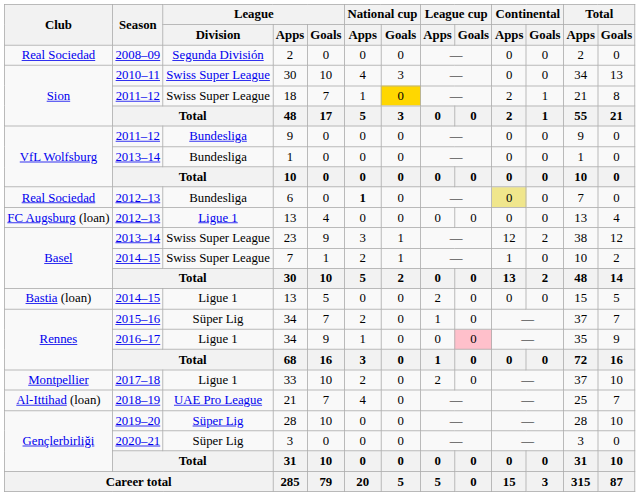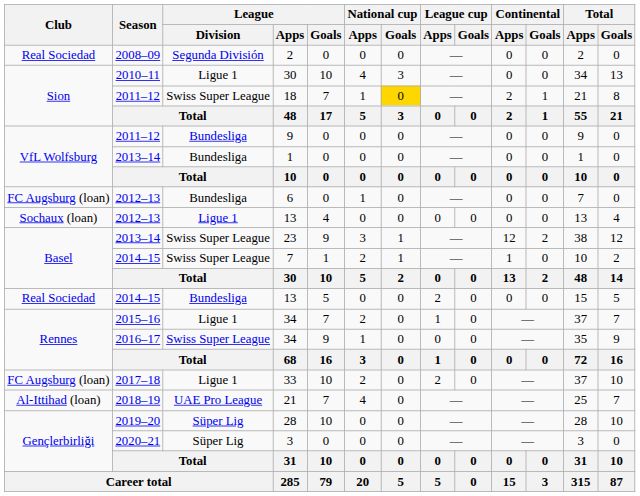 <table class="wikitable" style="text-align:center">
 <tr>
 <th rowspan="2">Club</th>
 <th rowspan="2">Season</th>
 <th colspan="3">League</th>
 <th colspan="2">National cup</th>
 <th colspan="2">League cup</th>
 <th colspan="2">Continental</th>
 <th colspan="2">Total</th>
 </tr>
 <tr>
 <th>Division</th>
 <th>Apps</th>
 <th>Goals</th>
 <th>Apps</th>
 <th>Goals</th>
 <th>Apps</th>
 <th>Goals</th>
 <th>Apps</th>
 <th>Goals</th>
 <th>Apps</th>
 <th>Goals</th>
 </tr>
 <tr>
 <td><a href='#'>Real Sociedad</a></td>
 <td><a href='#'>2008–09</a></td>
 <td><a href='#'>Segunda División</a></td>
 <td>2</td>
 <td>0</td>
 <td>0</td>
 <td>0</td>
 <td colspan="2">—</td>
 <td>0</td>
 <td>0</td>
 <td>2</td>
 <td>0</td>
 </tr>
 <tr>
 <td rowspan="3"><a href='#'>Sion</a></td>
 <td><a href='#'>2010–11</a></td>
-<td><a href='#'>Swiss Super League</a></td>
+<td>Ligue 1</td>
 <td>30</td>
 <td>10</td>
 <td>4</td>
 <td>3</td>
 <td colspan="2">—</td>
 <td>0</td>
 <td>0</td>
 <td>34</td>
 <td>13</td>
 </tr>
 <tr>
 <td><a href='#'>2011–12</a></td>
 <td>Swiss Super League</td>
 <td>18</td>
 <td>7</td>
 <td>1</td>
 <td style="background: gold;">0</td>
 <td colspan="2">—</td>
 <td>2</td>
 <td>1</td>
 <td>21</td>
 <td>8</td>
 </tr>
 <tr>
 <th colspan="2">Total</th>
 <th>48</th>
 <th>17</th>
 <th>5</th>
 <th>3</th>
 <th>0</th>
 <th>0</th>
 <th>2</th>
 <th>1</th>
 <th>55</th>
 <th>21</th>
 </tr>
 <tr>
 <td rowspan="3"><a href='#'>VfL Wolfsburg</a></td>
 <td><a href='#'>2011–12</a></td>
 <td><a href='#'>Bundesliga</a></td>
 <td>9</td>
 <td>0</td>
 <td>0</td>
 <td>0</td>
 <td colspan="2">—</td>
 <td>0</td>
 <td>0</td>
 <td>9</td>
 <td>0</td>
 </tr>
 <tr>
 <td><a href='#'>2013–14</a></td>
 <td>Bundesliga</td>
 <td>1</td>
 <td>0</td>
 <td>0</td>
 <td>0</td>
 <td colspan="2">—</td>
 <td>0</td>
 <td>0</td>
 <td>1</td>
 <td>0</td>
 </tr>
 <tr>
 <th colspan="2">Total</th>
 <th>10</th>
 <th>0</th>
 <th>0</th>
 <th>0</th>
 <th>0</th>
 <th>0</th>
 <th>0</th>
 <th>0</th>
 <th>10</th>
 <th>0</th>
 </tr>
 <tr>
-<td><a href='#'>Real Sociedad</a></td>
+<td><a href='#'>FC Augsburg</a> (loan)</td>
 <td><a href='#'>2012–13</a></td>
 <td>Bundesliga</td>
 <td>6</td>
 <td>0</td>
-<td><strong>1</strong></td>
+<td>1</td>
 <td>0</td>
 <td colspan="2">—</td>
-<td style="background: khaki;">0</td>
+<td>0</td>
 <td>0</td>
 <td>7</td>
 <td>0</td>
 </tr>
 <tr>
-<td><a href='#'>FC Augsburg</a> (loan)</td>
+<td><a href='#'>Sochaux</a> (loan)</td>
 <td><a href='#'>2012–13</a></td>
 <td><a href='#'>Ligue 1</a></td>
 <td>13</td>
 <td>4</td>
 <td>0</td>
 <td>0</td>
 <td>0</td>
 <td>0</td>
 <td>0</td>
 <td>0</td>
 <td>13</td>
 <td>4</td>
 </tr>
 <tr>
 <td rowspan="3"><a href='#'>Basel</a></td>
 <td><a href='#'>2013–14</a></td>
 <td>Swiss Super League</td>
 <td>23</td>
 <td>9</td>
 <td>3</td>
 <td>1</td>
 <td colspan="2">—</td>
 <td>12</td>
 <td>2</td>
 <td>38</td>
 <td>12</td>
 </tr>
 <tr>
 <td><a href='#'>2014–15</a></td>
 <td>Swiss Super League</td>
 <td>7</td>
 <td>1</td>
 <td>2</td>
 <td>1</td>
 <td colspan="2">—</td>
 <td>1</td>
 <td>0</td>
 <td>10</td>
 <td>2</td>
 </tr>
 <tr>
 <th colspan="2">Total</th>
 <th>30</th>
 <th>10</th>
 <th>5</th>
 <th>2</th>
 <th>0</th>
 <th>0</th>
 <th>13</th>
 <th>2</th>
 <th>48</th>
 <th>14</th>
 </tr>
 <tr>
-<td><a href='#'>Bastia</a> (loan)</td>
+<td><a href='#'>Real Sociedad</a></td>
 <td><a href='#'>2014–15</a></td>
-<td>Ligue 1</td>
+<td><a href='#'>Bundesliga</a></td>
 <td>13</td>
 <td>5</td>
 <td>0</td>
 <td>0</td>
 <td>2</td>
 <td>0</td>
 <td>0</td>
 <td>0</td>
 <td>15</td>
 <td>5</td>
 </tr>
 <tr>
 <td rowspan="3"><a href='#'>Rennes</a></td>
 <td><a href='#'>2015–16</a></td>
-<td>Süper Lig</td>
+<td>Ligue 1</td>
 <td>34</td>
 <td>7</td>
 <td>2</td>
 <td>0</td>
 <td>1</td>
 <td>0</td>
 <td colspan="2">—</td>
 <td>37</td>
 <td>7</td>
 </tr>
 <tr>
 <td><a href='#'>2016–17</a></td>
-<td>Ligue 1</td>
+<td><a href='#'>Swiss Super League</a></td>
 <td>34</td>
 <td>9</td>
 <td>1</td>
 <td>0</td>
 <td>0</td>
-<td style="background: pink;">0</td>
+<td>0</td>
 <td colspan="2">—</td>
 <td>35</td>
 <td>9</td>
 </tr>
 <tr>
 <th colspan="2">Total</th>
 <th>68</th>
 <th>16</th>
 <th>3</th>
 <th>0</th>
 <th>1</th>
 <th>0</th>
 <th>0</th>
 <th>0</th>
 <th>72</th>
 <th>16</th>
 </tr>
 <tr>
-<td><a href='#'>Montpellier</a></td>
+<td><a href='#'>FC Augsburg</a> (loan)</td>
 <td><a href='#'>2017–18</a></td>
 <td>Ligue 1</td>
 <td>33</td>
 <td>10</td>
 <td>2</td>
 <td>0</td>
 <td>2</td>
 <td>0</td>
 <td colspan="2">—</td>
 <td>37</td>
 <td>10</td>
 </tr>
 <tr>
 <td><a href='#'>Al-Ittihad</a> (loan)</td>
 <td><a href='#'>2018–19</a></td>
 <td><a href='#'>UAE Pro League</a></td>
 <td>21</td>
 <td>7</td>
 <td>4</td>
 <td>0</td>
 <td colspan="2">—</td>
 <td colspan="2">—</td>
 <td>25</td>
 <td>7</td>
 </tr>
 <tr>
 <td rowspan="3"><a href='#'>Gençlerbirliği</a></td>
 <td><a href='#'>2019–20</a></td>
 <td><a href='#'>Süper Lig</a></td>
 <td>28</td>
 <td>10</td>
 <td>0</td>
 <td>0</td>
 <td colspan="2">—</td>
 <td colspan="2">—</td>
 <td>28</td>
 <td>10</td>
 </tr>
 <tr>
 <td><a href='#'>2020–21</a></td>
 <td>Süper Lig</td>
 <td>3</td>
 <td>0</td>
 <td>0</td>
 <td>0</td>
 <td colspan="2">—</td>
 <td colspan="2">—</td>
 <td>3</td>
 <td>0</td>
 </tr>
 <tr>
 <th colspan="2">Total</th>
 <th>31</th>
 <th>10</th>
 <th>0</th>
 <th>0</th>
 <th>0</th>
 <th>0</th>
 <th>0</th>
 <th>0</th>
 <th>31</th>
 <th>10</th>
 </tr>
 <tr>
 <th colspan="3">Career total</th>
 <th>285</th>
 <th>79</th>
 <th>20</th>
 <th>5</th>
 <th>5</th>
 <th>0</th>
 <th>15</th>
 <th>3</th>
 <th>315</th>
 <th>87</th>
 </tr>
 </table>
